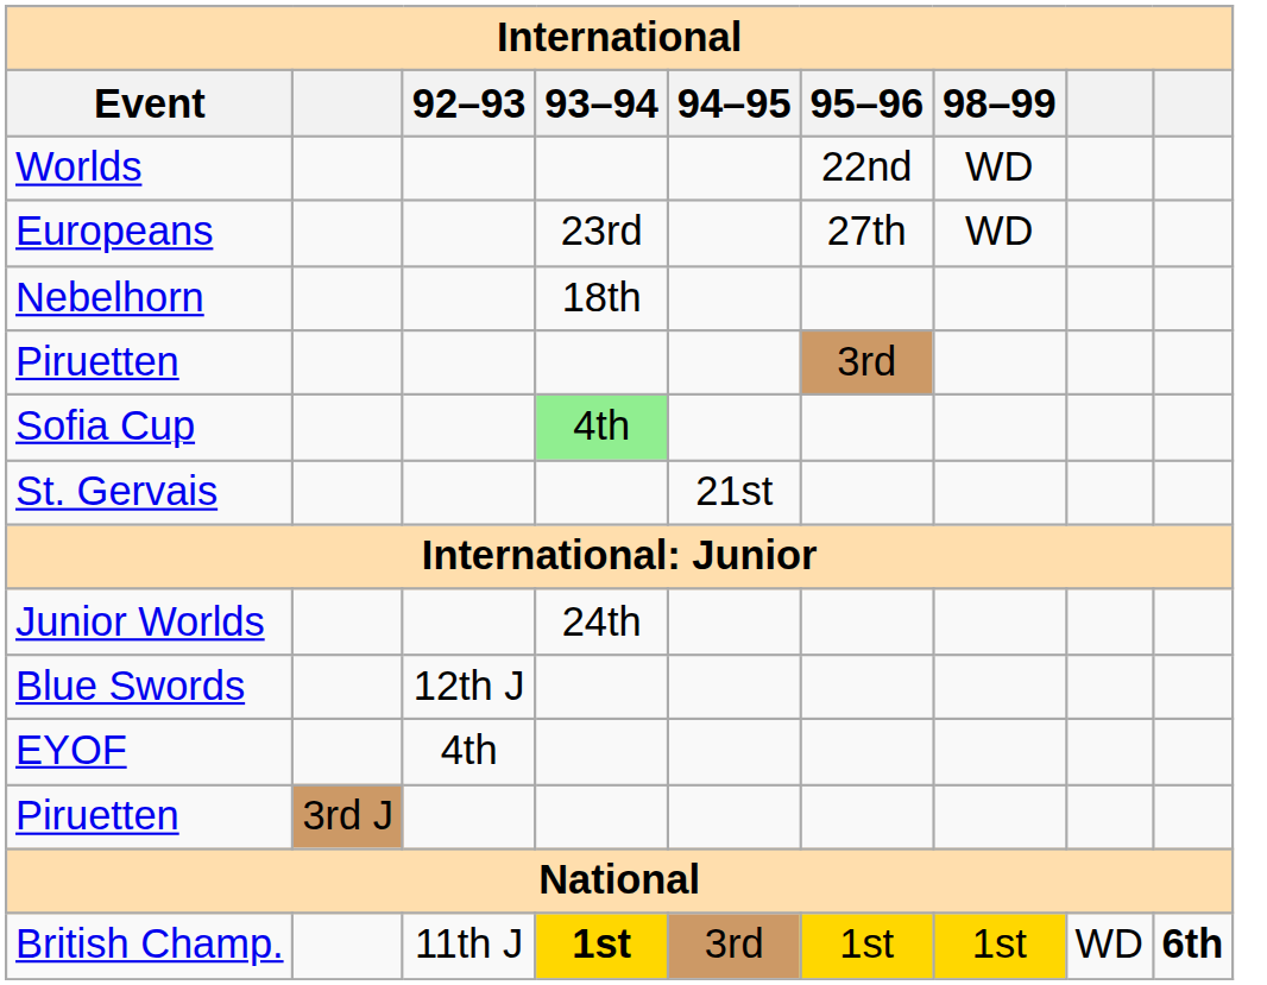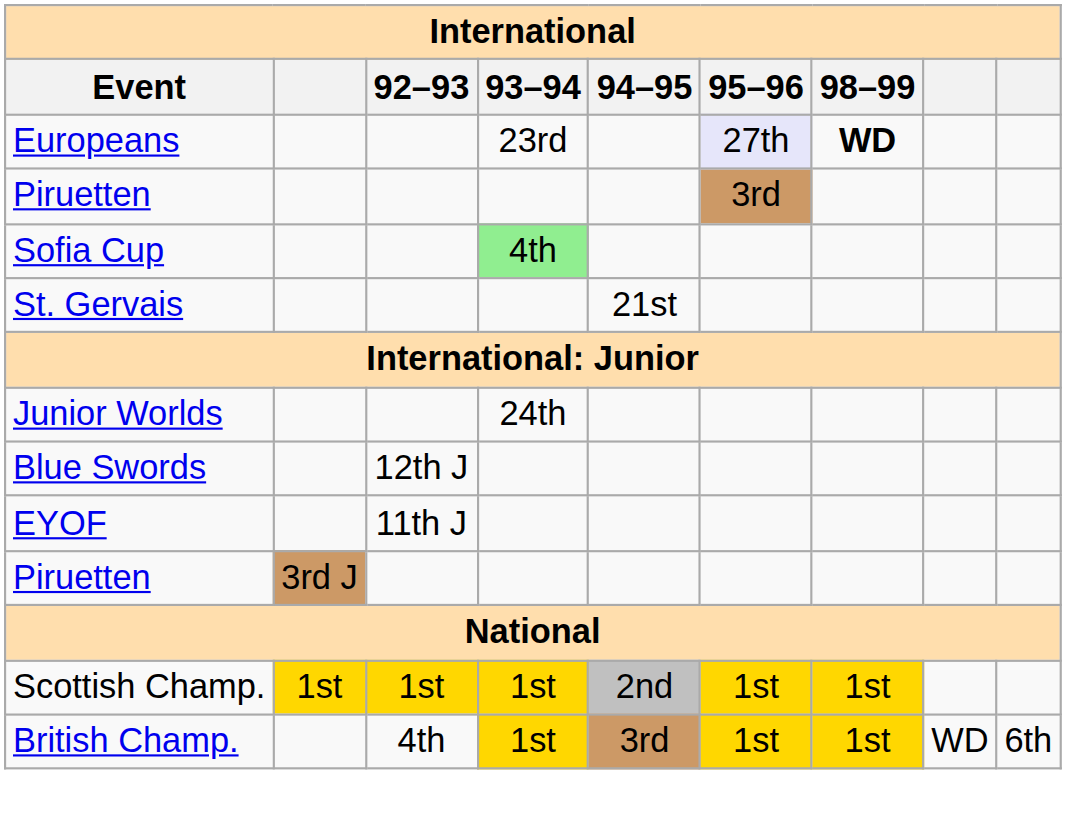 <table class="wikitable" style="text-align:center">
 <tr>
 <th colspan="9" style="background-color: #ffdead; " align="center">International</th>
 </tr>
 <tr>
 <th>Event</th>
 <th></th>
 <th>92–93</th>
 <th>93–94</th>
 <th>94–95</th>
 <th>95–96</th>
 <th>98–99</th>
 <th></th>
 <th></th>
 </tr>
 <tr>
-<td align=left><a href='#'>Worlds</a></td>
-<td></td>
-<td></td>
-<td></td>
-<td></td>
-<td>22nd</td>
-<td>WD</td>
-<td></td>
-<td></td>
-</tr>
-<tr>
 <td align=left><a href='#'>Europeans</a></td>
 <td></td>
 <td></td>
 <td>23rd</td>
 <td></td>
-<td>27th</td>
-<td>WD</td>
-<td></td>
-<td></td>
-</tr>
-<tr>
-<td align=left><a href='#'>Nebelhorn</a></td>
-<td></td>
-<td></td>
-<td>18th</td>
-<td></td>
-<td></td>
-<td></td>
+<td style="background: lavender;">27th</td>
+<td><strong>WD</strong></td>
 <td></td>
 <td></td>
 </tr>
 <tr>
 <td align=left><a href='#'>Piruetten</a></td>
 <td></td>
 <td></td>
 <td></td>
 <td></td>
 <td bgcolor=cc9966>3rd</td>
 <td></td>
 <td></td>
 <td></td>
 </tr>
 <tr>
 <td align=left><a href='#'>Sofia Cup</a></td>
 <td></td>
 <td></td>
 <td style="background: lightgreen;">4th</td>
 <td></td>
 <td></td>
 <td></td>
 <td></td>
 <td></td>
 </tr>
 <tr>
 <td align=left><a href='#'>St. Gervais</a></td>
 <td></td>
 <td></td>
 <td></td>
 <td>21st</td>
 <td></td>
 <td></td>
 <td></td>
 <td></td>
 </tr>
 <tr>
 <th colspan="9" style="background-color: #ffdead; " align="center">International: Junior</th>
 </tr>
 <tr>
 <td align=left><a href='#'>Junior Worlds</a></td>
 <td></td>
 <td></td>
 <td>24th</td>
 <td></td>
 <td></td>
 <td></td>
 <td></td>
 <td></td>
 </tr>
 <tr>
 <td align=left><a href='#'>Blue Swords</a></td>
 <td></td>
 <td>12th J</td>
 <td></td>
 <td></td>
 <td></td>
 <td></td>
 <td></td>
 <td></td>
 </tr>
 <tr>
 <td align=left><a href='#'>EYOF</a></td>
 <td></td>
-<td>4th</td>
+<td>11th J</td>
 <td></td>
 <td></td>
 <td></td>
 <td></td>
 <td></td>
 <td></td>
 </tr>
 <tr>
 <td align=left><a href='#'>Piruetten</a></td>
 <td bgcolor="cc9966">3rd J</td>
 <td></td>
 <td></td>
 <td></td>
 <td></td>
 <td></td>
 <td></td>
 <td></td>
 </tr>
 <tr>
 <th colspan="9" style="background-color: #ffdead; " align="center">National</th>
 </tr>
 <tr>
+<td align="left">Scottish Champ.</td>
+<td bgcolor="gold">1st</td>
+<td bgcolor="gold">1st</td>
+<td bgcolor="gold">1st</td>
+<td bgcolor="silver">2nd</td>
+<td bgcolor="gold">1st</td>
+<td bgcolor="gold">1st</td>
+<td></td>
+<td></td>
+</tr>
+<tr>
 <td align="left"><a href='#'>British Champ.</a></td>
 <td></td>
-<td>11th J</td>
-<td bgcolor="gold"><strong>1st</strong></td>
+<td>4th</td>
+<td bgcolor="gold">1st</td>
 <td bgcolor="cc9966">3rd</td>
 <td bgcolor="gold">1st</td>
 <td bgcolor="gold">1st</td>
 <td>WD</td>
-<td><strong>6th</strong></td>
+<td>6th</td>
 </tr>
 </table>
